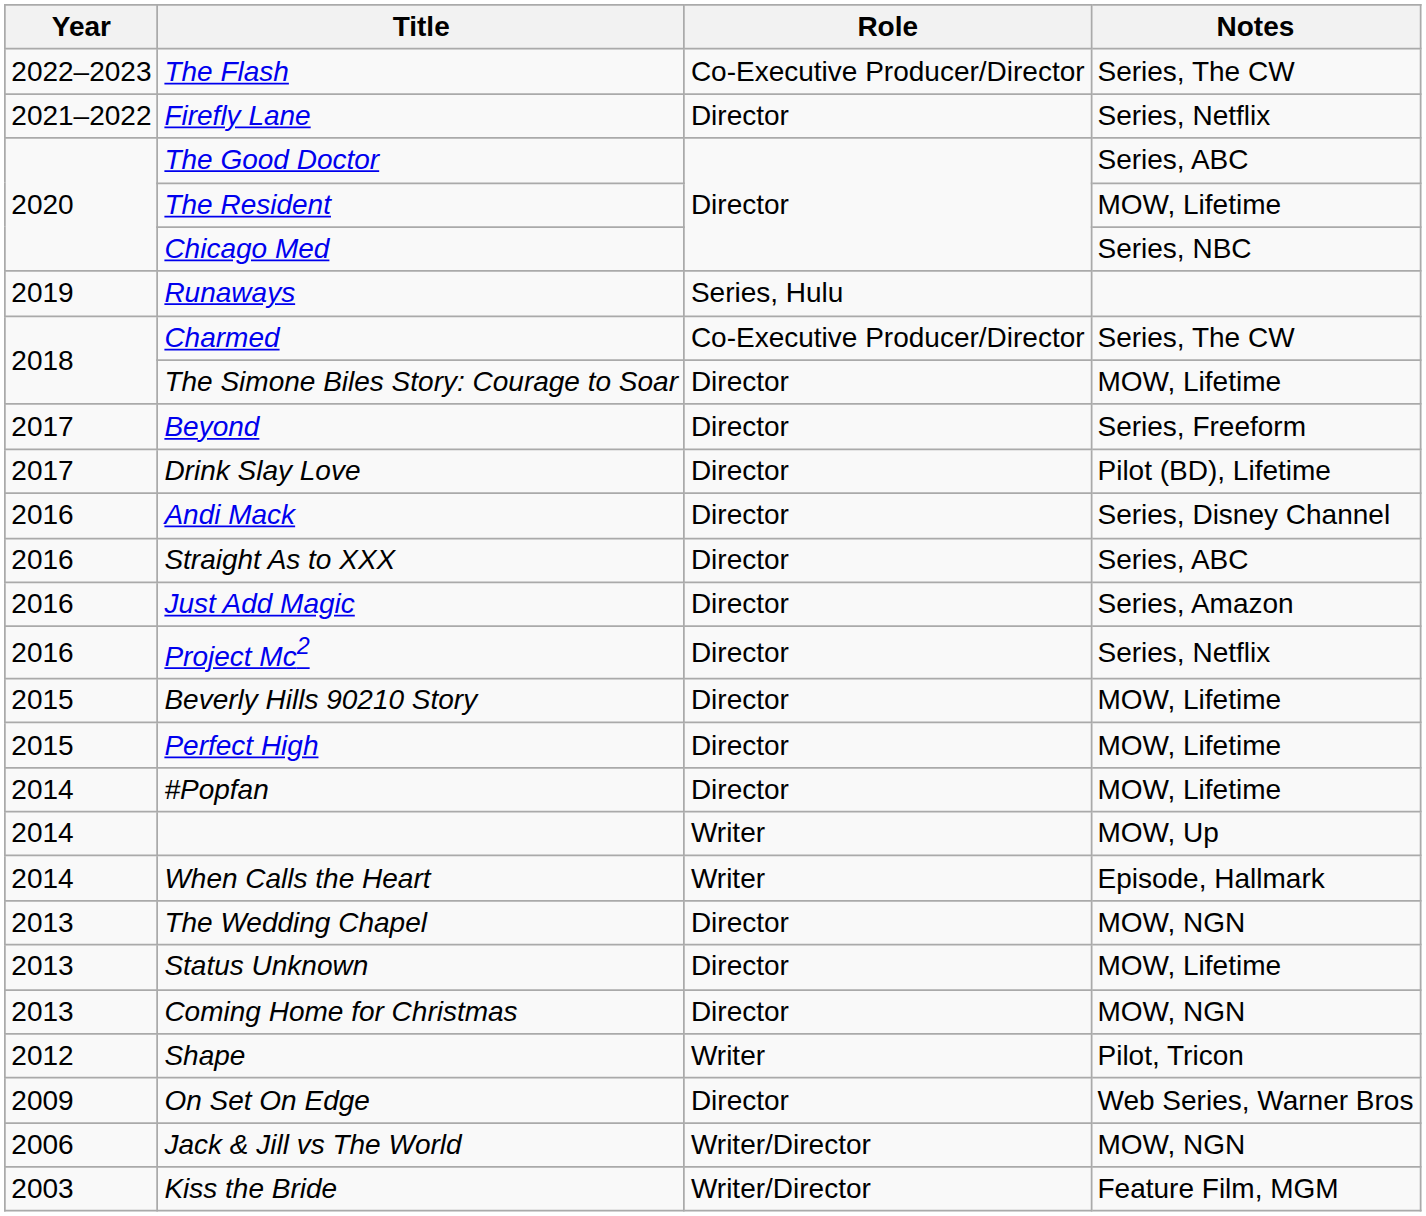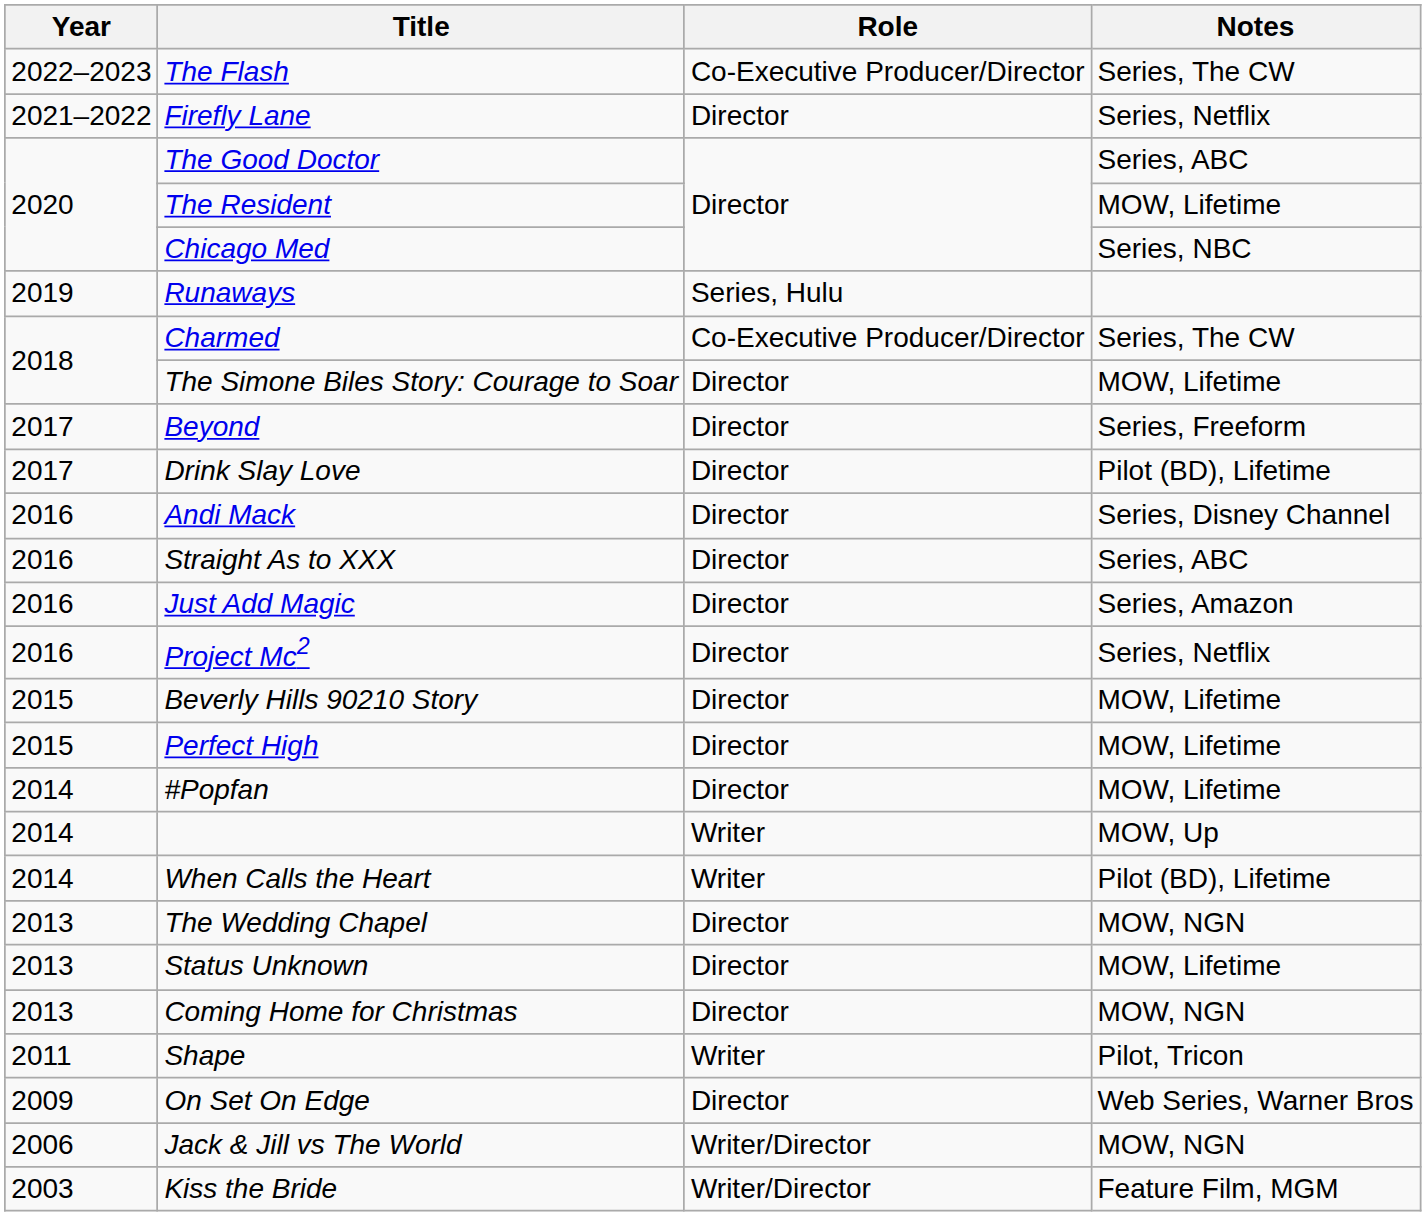 <table class="wikitable sortable">
 <tr>
 <th>Year</th>
 <th>Title</th>
 <th>Role</th>
 <th>Notes</th>
 </tr>
 <tr>
 <td>2022–2023</td>
 <td><a href='#'><em>The Flash</em></a></td>
 <td>Co-Executive Producer/Director</td>
 <td>Series, The CW</td>
 </tr>
 <tr>
 <td>2021–2022</td>
 <td><em><a href='#'>Firefly Lane</a></em></td>
 <td>Director</td>
 <td>Series, Netflix</td>
 </tr>
 <tr>
 <td rowspan=3>2020</td>
 <td><em><a href='#'>The Good Doctor</a></em></td>
 <td rowspan=3>Director</td>
 <td>Series, ABC</td>
 </tr>
 <tr>
 <td><em><a href='#'>The Resident</a></em></td>
 <td>MOW, Lifetime</td>
 </tr>
 <tr>
 <td><em><a href='#'>Chicago Med</a></em></td>
 <td>Series, NBC</td>
 </tr>
 <tr>
 <td>2019</td>
 <td><em><a href='#'>Runaways</a></em></td>
 <td>Series, Hulu</td>
 </tr>
 <tr>
 <td rowspan=2>2018</td>
 <td><em><a href='#'>Charmed</a></em></td>
 <td>Co-Executive Producer/Director</td>
 <td>Series, The CW</td>
 </tr>
 <tr>
 <td><em>The Simone Biles Story: Courage to Soar</em></td>
 <td>Director</td>
 <td>MOW, Lifetime</td>
 </tr>
 <tr>
 <td>2017</td>
 <td><em><a href='#'>Beyond</a></em></td>
 <td>Director</td>
 <td>Series, Freeform</td>
 </tr>
 <tr>
 <td>2017</td>
 <td><em>Drink Slay Love</em></td>
 <td>Director</td>
 <td>Pilot (BD), Lifetime</td>
 </tr>
 <tr>
 <td>2016</td>
 <td><em><a href='#'>Andi Mack</a></em></td>
 <td>Director</td>
 <td>Series, Disney Channel</td>
 </tr>
 <tr>
 <td>2016</td>
 <td><em>Straight As to XXX</em></td>
 <td>Director</td>
 <td>Series, ABC</td>
 </tr>
 <tr>
 <td>2016</td>
 <td><em><a href='#'>Just Add Magic</a></em></td>
 <td>Director</td>
 <td>Series, Amazon</td>
 </tr>
 <tr>
 <td>2016</td>
 <td><em><a href='#'>Project Mc<sup>2</sup></a></em></td>
 <td>Director</td>
 <td>Series, Netflix</td>
 </tr>
 <tr>
 <td>2015</td>
 <td><em>Beverly Hills 90210 Story</em></td>
 <td>Director</td>
 <td>MOW, Lifetime</td>
 </tr>
 <tr>
 <td>2015</td>
 <td><em><a href='#'>Perfect High</a></em></td>
 <td>Director</td>
 <td>MOW, Lifetime</td>
 </tr>
 <tr>
 <td>2014</td>
 <td><em>#Popfan</em></td>
 <td>Director</td>
 <td>MOW, Lifetime</td>
 </tr>
 <tr>
 <td>2014</td>
 <td><em></em></td>
 <td>Writer</td>
 <td>MOW, Up</td>
 </tr>
 <tr>
 <td>2014</td>
 <td><em>When Calls the Heart</em></td>
 <td>Writer</td>
-<td>Episode, Hallmark</td>
+<td>Pilot (BD), Lifetime</td>
 </tr>
 <tr>
 <td>2013</td>
 <td><em>The Wedding Chapel</em></td>
 <td>Director</td>
 <td>MOW, NGN</td>
 </tr>
 <tr>
 <td>2013</td>
 <td><em>Status Unknown</em></td>
 <td>Director</td>
 <td>MOW, Lifetime</td>
 </tr>
 <tr>
 <td>2013</td>
 <td><em>Coming Home for Christmas</em></td>
 <td>Director</td>
 <td>MOW, NGN</td>
 </tr>
 <tr>
-<td>2012</td>
+<td>2011</td>
 <td><em>Shape</em></td>
 <td>Writer</td>
 <td>Pilot, Tricon</td>
 </tr>
 <tr>
 <td>2009</td>
 <td><em>On Set On Edge</em></td>
 <td>Director</td>
 <td>Web Series, Warner Bros</td>
 </tr>
 <tr>
 <td>2006</td>
 <td><em>Jack & Jill vs The World</em></td>
 <td>Writer/Director</td>
 <td>MOW, NGN</td>
 </tr>
 <tr>
 <td>2003</td>
 <td><em>Kiss the Bride</em></td>
 <td>Writer/Director</td>
 <td>Feature Film, MGM</td>
 </tr>
 </table>
